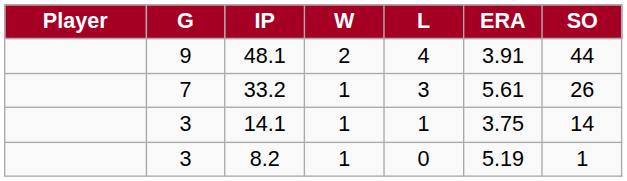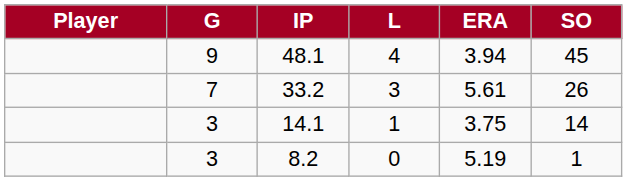 <table class="wikitable sortable">
 <tr>
 <th style="background:#A50024;color:white;" width="16%">Player</th>
 <th style="background:#A50024;color:white;" width="9%">G</th>
 <th style="background:#A50024;color:white;" width="9%">IP</th>
-<th style="background:#A50024;color:white;" width="9%">W</th>
 <th style="background:#A50024;color:white;" width="9%">L</th>
 <th style="background:#A50024;color:white;" width="9%">ERA</th>
 <th style="background:#A50024;color:white;" width="9%">SO</th>
 </tr>
 <tr align="center">
 <td></td>
 <td>9</td>
 <td>48.1</td>
-<td>2</td>
 <td>4</td>
-<td>3.91</td>
-<td>44</td>
+<td>3.94</td>
+<td>45</td>
 </tr>
 <tr align="center">
 <td></td>
 <td>7</td>
 <td>33.2</td>
-<td>1</td>
 <td>3</td>
 <td>5.61</td>
 <td>26</td>
 </tr>
 <tr align="center">
 <td></td>
 <td>3</td>
 <td>14.1</td>
 <td>1</td>
-<td>1</td>
 <td>3.75</td>
 <td>14</td>
 </tr>
 <tr align="center">
 <td></td>
 <td>3</td>
 <td>8.2</td>
-<td>1</td>
 <td>0</td>
 <td>5.19</td>
 <td>1</td>
 </tr>
 </table>
